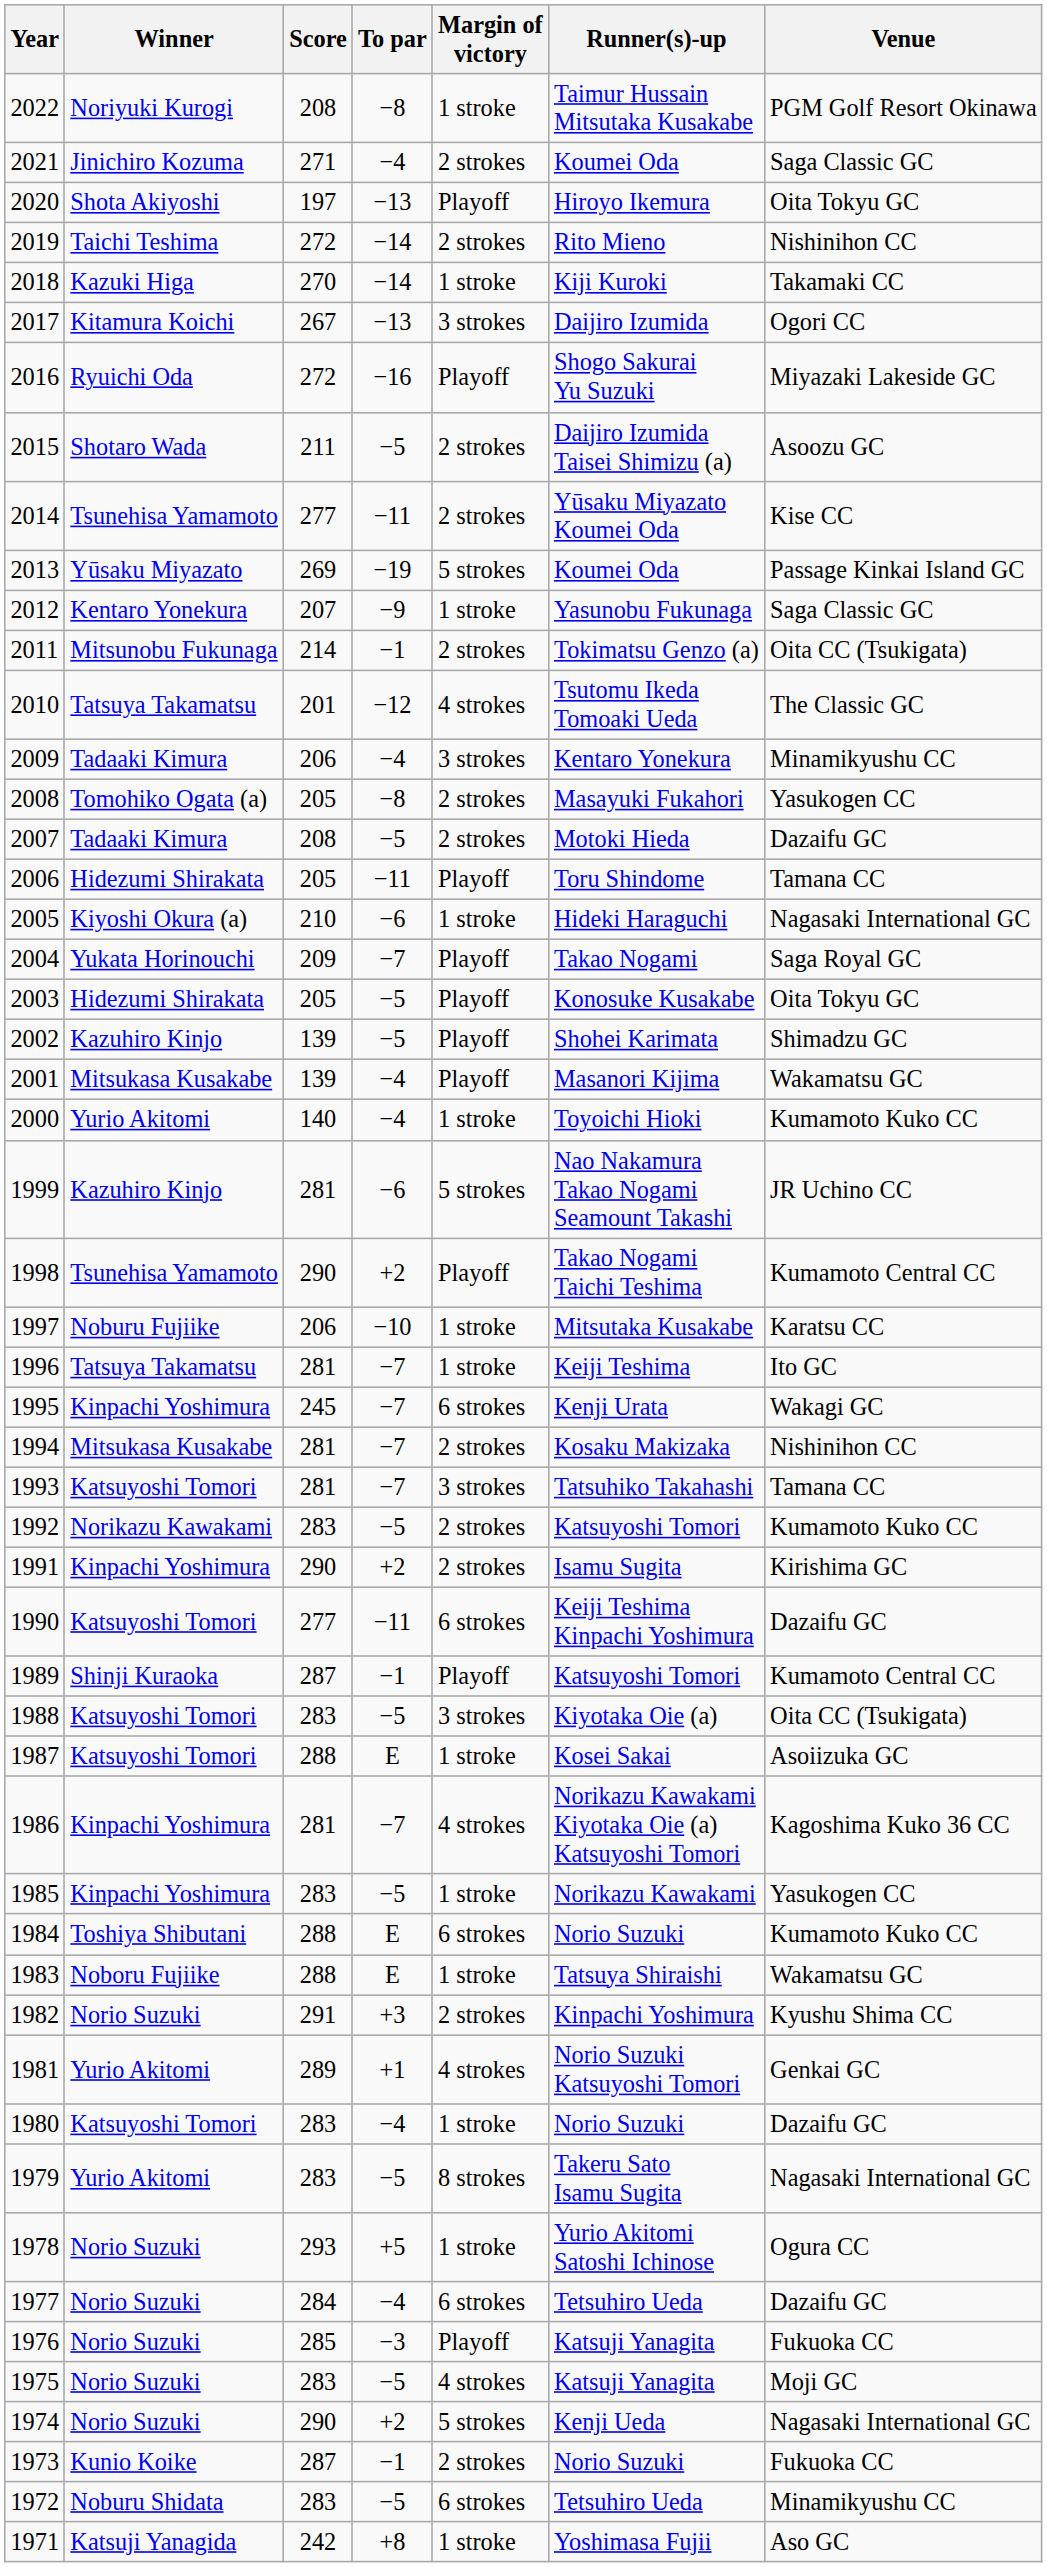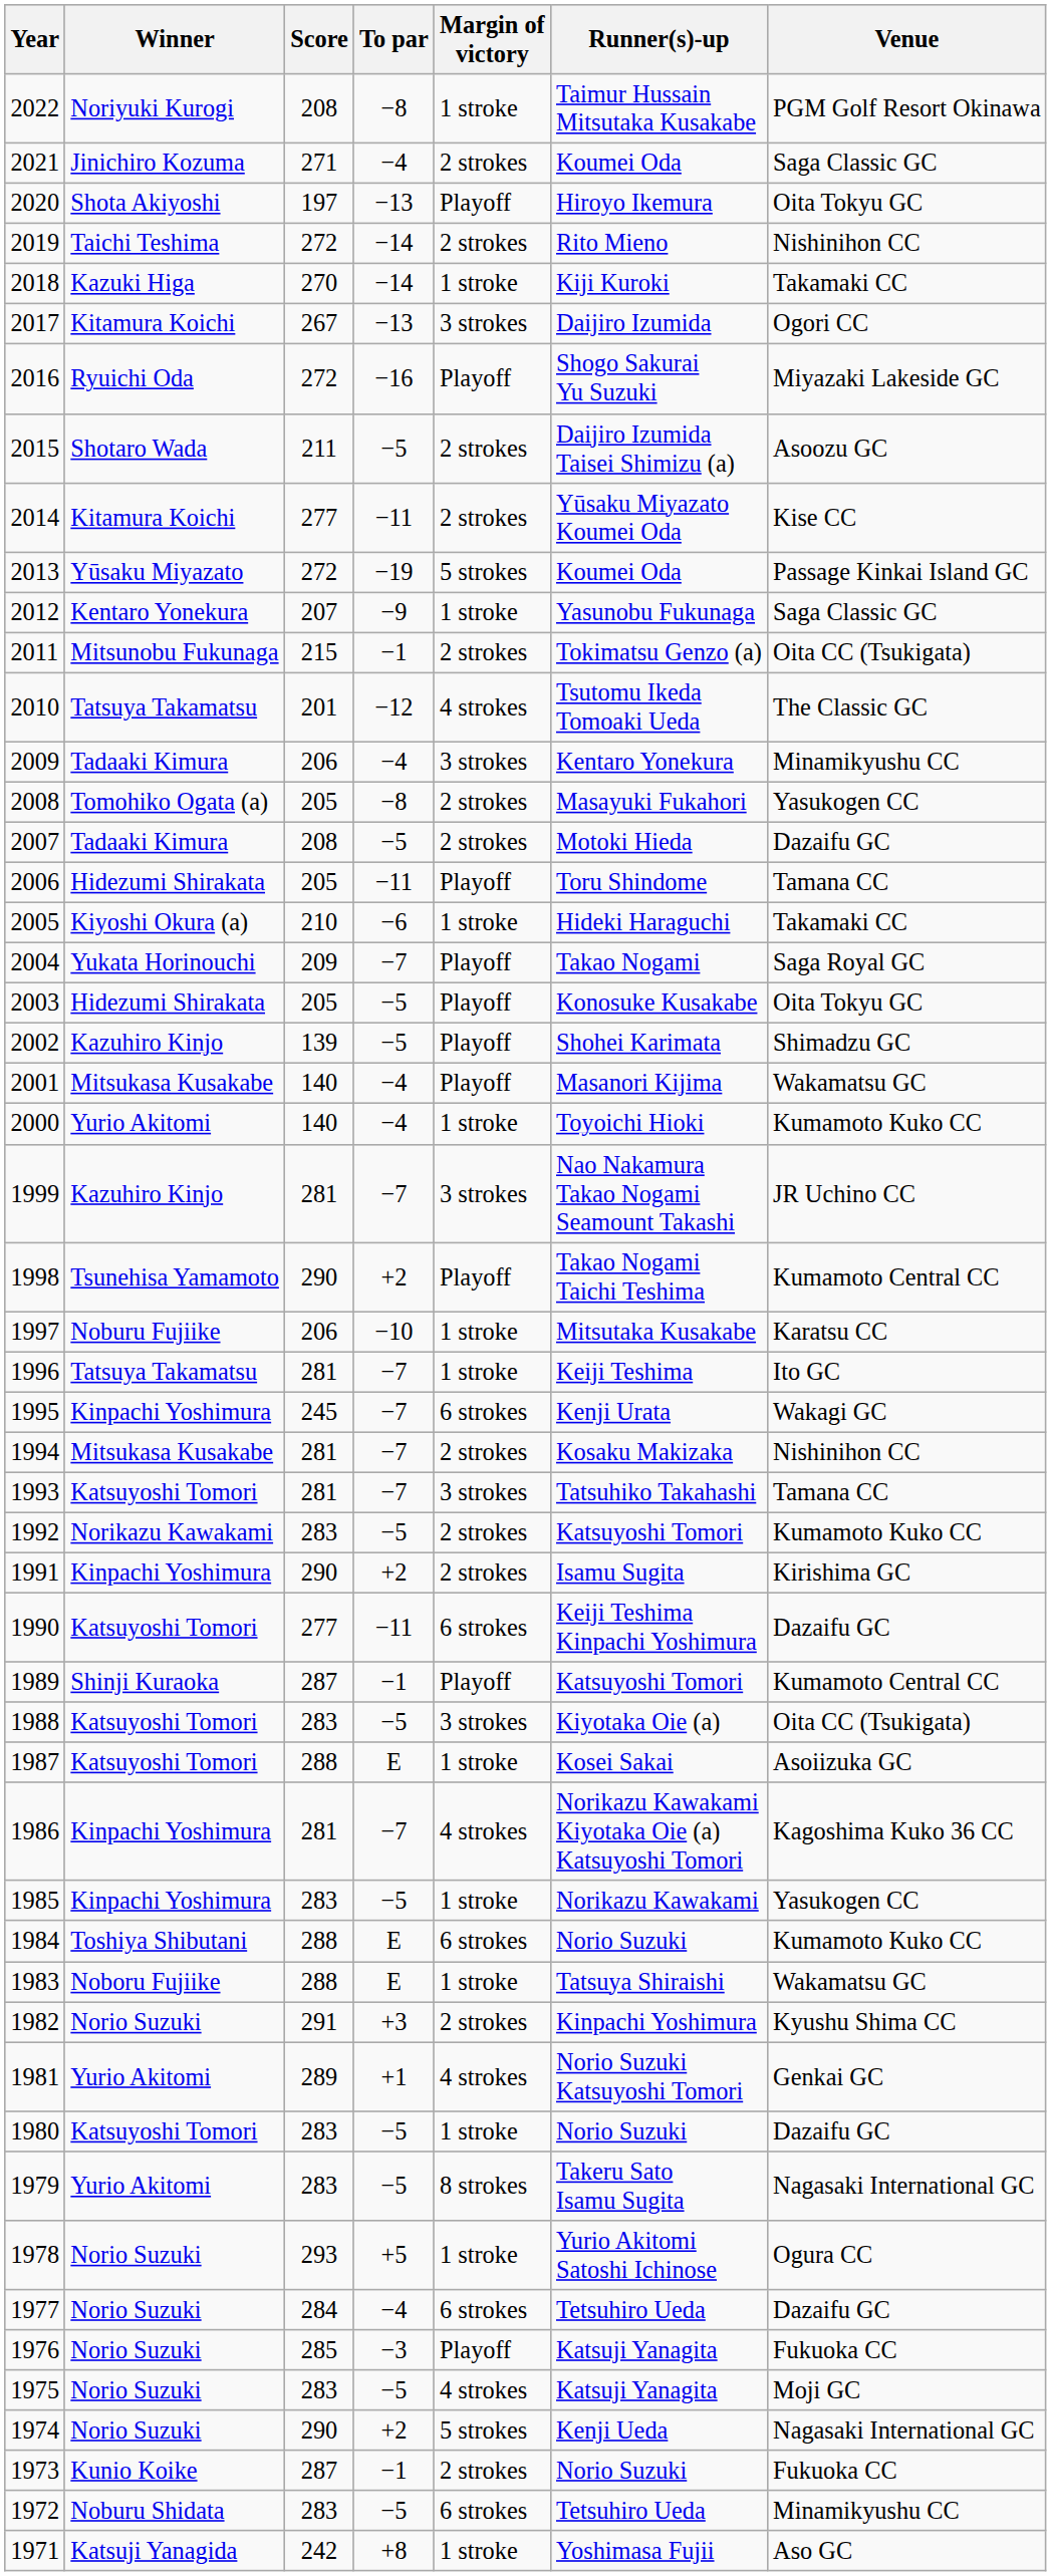 <table class=wikitable style="font-size:95%">
 <tr>
 <th>Year</th>
 <th>Winner</th>
 <th>Score</th>
 <th>To par</th>
 <th>Margin of<br>victory</th>
 <th>Runner(s)-up</th>
 <th>Venue</th>
 </tr>
 <tr>
 <td>2022</td>
 <td><a href='#'>Noriyuki Kurogi</a></td>
 <td align=center>208</td>
 <td align=center>−8</td>
 <td>1 stroke</td>
 <td><a href='#'>Taimur Hussain</a><br><a href='#'>Mitsutaka Kusakabe</a></td>
 <td>PGM Golf Resort Okinawa</td>
 </tr>
 <tr>
 <td>2021</td>
 <td><a href='#'>Jinichiro Kozuma</a></td>
 <td align=center>271</td>
 <td align=center>−4</td>
 <td>2 strokes</td>
 <td><a href='#'>Koumei Oda</a></td>
 <td>Saga Classic GC</td>
 </tr>
 <tr>
 <td>2020</td>
 <td><a href='#'>Shota Akiyoshi</a></td>
 <td align=center>197</td>
 <td align=center>−13</td>
 <td>Playoff</td>
 <td><a href='#'>Hiroyo Ikemura</a></td>
 <td>Oita Tokyu GC</td>
 </tr>
 <tr>
 <td>2019</td>
 <td><a href='#'>Taichi Teshima</a></td>
 <td align=center>272</td>
 <td align=center>−14</td>
 <td>2 strokes</td>
 <td><a href='#'>Rito Mieno</a></td>
 <td>Nishinihon CC</td>
 </tr>
 <tr>
 <td>2018</td>
 <td><a href='#'>Kazuki Higa</a></td>
 <td align=center>270</td>
 <td align=center>−14</td>
 <td>1 stroke</td>
 <td><a href='#'>Kiji Kuroki</a></td>
 <td>Takamaki CC</td>
 </tr>
 <tr>
 <td>2017</td>
 <td><a href='#'>Kitamura Koichi</a></td>
 <td align=center>267</td>
 <td align=center>−13</td>
 <td>3 strokes</td>
 <td><a href='#'>Daijiro Izumida</a></td>
 <td>Ogori CC</td>
 </tr>
 <tr>
 <td>2016</td>
 <td><a href='#'>Ryuichi Oda</a></td>
 <td align=center>272</td>
 <td align=center>−16</td>
 <td>Playoff</td>
 <td><a href='#'>Shogo Sakurai</a><br><a href='#'>Yu Suzuki</a></td>
 <td>Miyazaki Lakeside GC</td>
 </tr>
 <tr>
 <td>2015</td>
 <td><a href='#'>Shotaro Wada</a></td>
 <td align=center>211</td>
 <td align=center>−5</td>
 <td>2 strokes</td>
 <td><a href='#'>Daijiro Izumida</a><br><a href='#'>Taisei Shimizu</a> (a)</td>
 <td>Asoozu GC</td>
 </tr>
 <tr>
 <td>2014</td>
-<td><a href='#'>Tsunehisa Yamamoto</a></td>
+<td><a href='#'>Kitamura Koichi</a></td>
 <td align=center>277</td>
 <td align=center>−11</td>
 <td>2 strokes</td>
 <td><a href='#'>Yūsaku Miyazato</a><br><a href='#'>Koumei Oda</a></td>
 <td>Kise CC</td>
 </tr>
 <tr>
 <td>2013</td>
 <td><a href='#'>Yūsaku Miyazato</a></td>
-<td align=center>269</td>
+<td align=center>272</td>
 <td align=center>−19</td>
 <td>5 strokes</td>
 <td><a href='#'>Koumei Oda</a></td>
 <td>Passage Kinkai Island GC</td>
 </tr>
 <tr>
 <td>2012</td>
 <td><a href='#'>Kentaro Yonekura</a></td>
 <td align=center>207</td>
 <td align=center>−9</td>
 <td>1 stroke</td>
 <td><a href='#'>Yasunobu Fukunaga</a></td>
 <td>Saga Classic GC</td>
 </tr>
 <tr>
 <td>2011</td>
 <td><a href='#'>Mitsunobu Fukunaga</a></td>
-<td align=center>214</td>
+<td align=center>215</td>
 <td align=center>−1</td>
 <td>2 strokes</td>
 <td><a href='#'>Tokimatsu Genzo</a> (a)</td>
 <td>Oita CC (Tsukigata)</td>
 </tr>
 <tr>
 <td>2010</td>
 <td><a href='#'>Tatsuya Takamatsu</a></td>
 <td align=center>201</td>
 <td align=center>−12</td>
 <td>4 strokes</td>
 <td><a href='#'>Tsutomu Ikeda</a><br><a href='#'>Tomoaki Ueda</a></td>
 <td>The Classic GC</td>
 </tr>
 <tr>
 <td>2009</td>
 <td><a href='#'>Tadaaki Kimura</a></td>
 <td align=center>206</td>
 <td align=center>−4</td>
 <td>3 strokes</td>
 <td><a href='#'>Kentaro Yonekura</a></td>
 <td>Minamikyushu CC</td>
 </tr>
 <tr>
 <td>2008</td>
 <td><a href='#'>Tomohiko Ogata</a> (a)</td>
 <td align=center>205</td>
 <td align=center>−8</td>
 <td>2 strokes</td>
 <td><a href='#'>Masayuki Fukahori</a></td>
 <td>Yasukogen CC</td>
 </tr>
 <tr>
 <td>2007</td>
 <td><a href='#'>Tadaaki Kimura</a></td>
 <td align=center>208</td>
 <td align=center>−5</td>
 <td>2 strokes</td>
 <td><a href='#'>Motoki Hieda</a></td>
 <td>Dazaifu GC</td>
 </tr>
 <tr>
 <td>2006</td>
 <td><a href='#'>Hidezumi Shirakata</a></td>
 <td align=center>205</td>
 <td align=center>−11</td>
 <td>Playoff</td>
 <td><a href='#'>Toru Shindome</a></td>
 <td>Tamana CC</td>
 </tr>
 <tr>
 <td>2005</td>
 <td><a href='#'>Kiyoshi Okura</a> (a)</td>
 <td align=center>210</td>
 <td align=center>−6</td>
 <td>1 stroke</td>
 <td><a href='#'>Hideki Haraguchi</a></td>
-<td>Nagasaki International GC</td>
+<td>Takamaki CC</td>
 </tr>
 <tr>
 <td>2004</td>
 <td><a href='#'>Yukata Horinouchi</a></td>
 <td align=center>209</td>
 <td align=center>−7</td>
 <td>Playoff</td>
 <td><a href='#'>Takao Nogami</a></td>
 <td>Saga Royal GC</td>
 </tr>
 <tr>
 <td>2003</td>
 <td><a href='#'>Hidezumi Shirakata</a></td>
 <td align=center>205</td>
 <td align=center>−5</td>
 <td>Playoff</td>
 <td><a href='#'>Konosuke Kusakabe</a></td>
 <td>Oita Tokyu GC</td>
 </tr>
 <tr>
 <td>2002</td>
 <td><a href='#'>Kazuhiro Kinjo</a></td>
 <td align=center>139</td>
 <td align=center>−5</td>
 <td>Playoff</td>
 <td><a href='#'>Shohei Karimata</a></td>
 <td>Shimadzu GC</td>
 </tr>
 <tr>
 <td>2001</td>
 <td><a href='#'>Mitsukasa Kusakabe</a></td>
-<td align=center>139</td>
+<td align=center>140</td>
 <td align=center>−4</td>
 <td>Playoff</td>
 <td><a href='#'>Masanori Kijima</a></td>
 <td>Wakamatsu GC</td>
 </tr>
 <tr>
 <td>2000</td>
 <td><a href='#'>Yurio Akitomi</a></td>
 <td align=center>140</td>
 <td align=center>−4</td>
 <td>1 stroke</td>
 <td><a href='#'>Toyoichi Hioki</a></td>
 <td>Kumamoto Kuko CC</td>
 </tr>
 <tr>
 <td>1999</td>
 <td><a href='#'>Kazuhiro Kinjo</a></td>
 <td align=center>281</td>
-<td align=center>−6</td>
-<td>5 strokes</td>
+<td align=center>−7</td>
+<td>3 strokes</td>
 <td><a href='#'>Nao Nakamura</a><br><a href='#'>Takao Nogami</a><br><a href='#'>Seamount Takashi</a></td>
 <td>JR Uchino CC</td>
 </tr>
 <tr>
 <td>1998</td>
 <td><a href='#'>Tsunehisa Yamamoto</a></td>
 <td align=center>290</td>
 <td align=center>+2</td>
 <td>Playoff</td>
 <td><a href='#'>Takao Nogami</a><br><a href='#'>Taichi Teshima</a></td>
 <td>Kumamoto Central CC</td>
 </tr>
 <tr>
 <td>1997</td>
 <td><a href='#'>Noburu Fujiike</a></td>
 <td align=center>206</td>
 <td align=center>−10</td>
 <td>1 stroke</td>
 <td><a href='#'>Mitsutaka Kusakabe</a></td>
 <td>Karatsu CC</td>
 </tr>
 <tr>
 <td>1996</td>
 <td><a href='#'>Tatsuya Takamatsu</a></td>
 <td align=center>281</td>
 <td align=center>−7</td>
 <td>1 stroke</td>
 <td><a href='#'>Keiji Teshima</a></td>
 <td>Ito GC</td>
 </tr>
 <tr>
 <td>1995</td>
 <td><a href='#'>Kinpachi Yoshimura</a></td>
 <td align=center>245</td>
 <td align=center>−7</td>
 <td>6 strokes</td>
 <td><a href='#'>Kenji Urata</a></td>
 <td>Wakagi GC</td>
 </tr>
 <tr>
 <td>1994</td>
 <td><a href='#'>Mitsukasa Kusakabe</a></td>
 <td align=center>281</td>
 <td align=center>−7</td>
 <td>2 strokes</td>
 <td><a href='#'>Kosaku Makizaka</a></td>
 <td>Nishinihon CC</td>
 </tr>
 <tr>
 <td>1993</td>
 <td><a href='#'>Katsuyoshi Tomori</a></td>
 <td align=center>281</td>
 <td align=center>−7</td>
 <td>3 strokes</td>
 <td><a href='#'>Tatsuhiko Takahashi</a></td>
 <td>Tamana CC</td>
 </tr>
 <tr>
 <td>1992</td>
 <td><a href='#'>Norikazu Kawakami</a></td>
 <td align=center>283</td>
 <td align=center>−5</td>
 <td>2 strokes</td>
 <td><a href='#'>Katsuyoshi Tomori</a></td>
 <td>Kumamoto Kuko CC</td>
 </tr>
 <tr>
 <td>1991</td>
 <td><a href='#'>Kinpachi Yoshimura</a></td>
 <td align=center>290</td>
 <td align=center>+2</td>
 <td>2 strokes</td>
 <td><a href='#'>Isamu Sugita</a></td>
 <td>Kirishima GC</td>
 </tr>
 <tr>
 <td>1990</td>
 <td><a href='#'>Katsuyoshi Tomori</a></td>
 <td align=center>277</td>
 <td align=center>−11</td>
 <td>6 strokes</td>
 <td><a href='#'>Keiji Teshima</a><br><a href='#'>Kinpachi Yoshimura</a></td>
 <td>Dazaifu GC</td>
 </tr>
 <tr>
 <td>1989</td>
 <td><a href='#'>Shinji Kuraoka</a></td>
 <td align=center>287</td>
 <td align=center>−1</td>
 <td>Playoff</td>
 <td><a href='#'>Katsuyoshi Tomori</a></td>
 <td>Kumamoto Central CC</td>
 </tr>
 <tr>
 <td>1988</td>
 <td><a href='#'>Katsuyoshi Tomori</a></td>
 <td align=center>283</td>
 <td align=center>−5</td>
 <td>3 strokes</td>
 <td><a href='#'>Kiyotaka Oie</a> (a)</td>
 <td>Oita CC (Tsukigata)</td>
 </tr>
 <tr>
 <td>1987</td>
 <td><a href='#'>Katsuyoshi Tomori</a></td>
 <td align=center>288</td>
 <td align=center>E</td>
 <td>1 stroke</td>
 <td><a href='#'>Kosei Sakai</a></td>
 <td>Asoiizuka GC</td>
 </tr>
 <tr>
 <td>1986</td>
 <td><a href='#'>Kinpachi Yoshimura</a></td>
 <td align=center>281</td>
 <td align=center>−7</td>
 <td>4 strokes</td>
 <td><a href='#'>Norikazu Kawakami</a><br><a href='#'>Kiyotaka Oie</a> (a)<br><a href='#'>Katsuyoshi Tomori</a></td>
 <td>Kagoshima Kuko 36 CC</td>
 </tr>
 <tr>
 <td>1985</td>
 <td><a href='#'>Kinpachi Yoshimura</a></td>
 <td align=center>283</td>
 <td align=center>−5</td>
 <td>1 stroke</td>
 <td><a href='#'>Norikazu Kawakami</a></td>
 <td>Yasukogen CC</td>
 </tr>
 <tr>
 <td>1984</td>
 <td><a href='#'>Toshiya Shibutani</a></td>
 <td align=center>288</td>
 <td align=center>E</td>
 <td>6 strokes</td>
 <td><a href='#'>Norio Suzuki</a></td>
 <td>Kumamoto Kuko CC</td>
 </tr>
 <tr>
 <td>1983</td>
 <td><a href='#'>Noboru Fujiike</a></td>
 <td align=center>288</td>
 <td align=center>E</td>
 <td>1 stroke</td>
 <td><a href='#'>Tatsuya Shiraishi</a></td>
 <td>Wakamatsu GC</td>
 </tr>
 <tr>
 <td>1982</td>
 <td><a href='#'>Norio Suzuki</a></td>
 <td align=center>291</td>
 <td align=center>+3</td>
 <td>2 strokes</td>
 <td><a href='#'>Kinpachi Yoshimura</a></td>
 <td>Kyushu Shima CC</td>
 </tr>
 <tr>
 <td>1981</td>
 <td><a href='#'>Yurio Akitomi</a></td>
 <td align=center>289</td>
 <td align=center>+1</td>
 <td>4 strokes</td>
 <td><a href='#'>Norio Suzuki</a><br><a href='#'>Katsuyoshi Tomori</a></td>
 <td>Genkai GC</td>
 </tr>
 <tr>
 <td>1980</td>
 <td><a href='#'>Katsuyoshi Tomori</a></td>
 <td align=center>283</td>
-<td align=center>−4</td>
+<td align=center>−5</td>
 <td>1 stroke</td>
 <td><a href='#'>Norio Suzuki</a></td>
 <td>Dazaifu GC</td>
 </tr>
 <tr>
 <td>1979</td>
 <td><a href='#'>Yurio Akitomi</a></td>
 <td align=center>283</td>
 <td align=center>−5</td>
 <td>8 strokes</td>
 <td><a href='#'>Takeru Sato</a><br><a href='#'>Isamu Sugita</a></td>
 <td>Nagasaki International GC</td>
 </tr>
 <tr>
 <td>1978</td>
 <td><a href='#'>Norio Suzuki</a></td>
 <td align=center>293</td>
 <td align=center>+5</td>
 <td>1 stroke</td>
 <td><a href='#'>Yurio Akitomi</a><br><a href='#'>Satoshi Ichinose</a></td>
 <td>Ogura CC</td>
 </tr>
 <tr>
 <td>1977</td>
 <td><a href='#'>Norio Suzuki</a></td>
 <td align=center>284</td>
 <td align=center>−4</td>
 <td>6 strokes</td>
 <td><a href='#'>Tetsuhiro Ueda</a></td>
 <td>Dazaifu GC</td>
 </tr>
 <tr>
 <td>1976</td>
 <td><a href='#'>Norio Suzuki</a></td>
 <td align=center>285</td>
 <td align=center>−3</td>
 <td>Playoff</td>
 <td><a href='#'>Katsuji Yanagita</a></td>
 <td>Fukuoka CC</td>
 </tr>
 <tr>
 <td>1975</td>
 <td><a href='#'>Norio Suzuki</a></td>
 <td align=center>283</td>
 <td align=center>−5</td>
 <td>4 strokes</td>
 <td><a href='#'>Katsuji Yanagita</a></td>
 <td>Moji GC</td>
 </tr>
 <tr>
 <td>1974</td>
 <td><a href='#'>Norio Suzuki</a></td>
 <td align=center>290</td>
 <td align=center>+2</td>
 <td>5 strokes</td>
 <td><a href='#'>Kenji Ueda</a></td>
 <td>Nagasaki International GC</td>
 </tr>
 <tr>
 <td>1973</td>
 <td><a href='#'>Kunio Koike</a></td>
 <td align=center>287</td>
 <td align=center>−1</td>
 <td>2 strokes</td>
 <td><a href='#'>Norio Suzuki</a></td>
 <td>Fukuoka CC</td>
 </tr>
 <tr>
 <td>1972</td>
 <td><a href='#'>Noburu Shidata</a></td>
 <td align=center>283</td>
 <td align=center>−5</td>
 <td>6 strokes</td>
 <td><a href='#'>Tetsuhiro Ueda</a></td>
 <td>Minamikyushu CC</td>
 </tr>
 <tr>
 <td>1971</td>
 <td><a href='#'>Katsuji Yanagida</a></td>
 <td align=center>242</td>
 <td align=center>+8</td>
 <td>1 stroke</td>
 <td><a href='#'>Yoshimasa Fujii</a></td>
 <td>Aso GC</td>
 </tr>
 </table>
